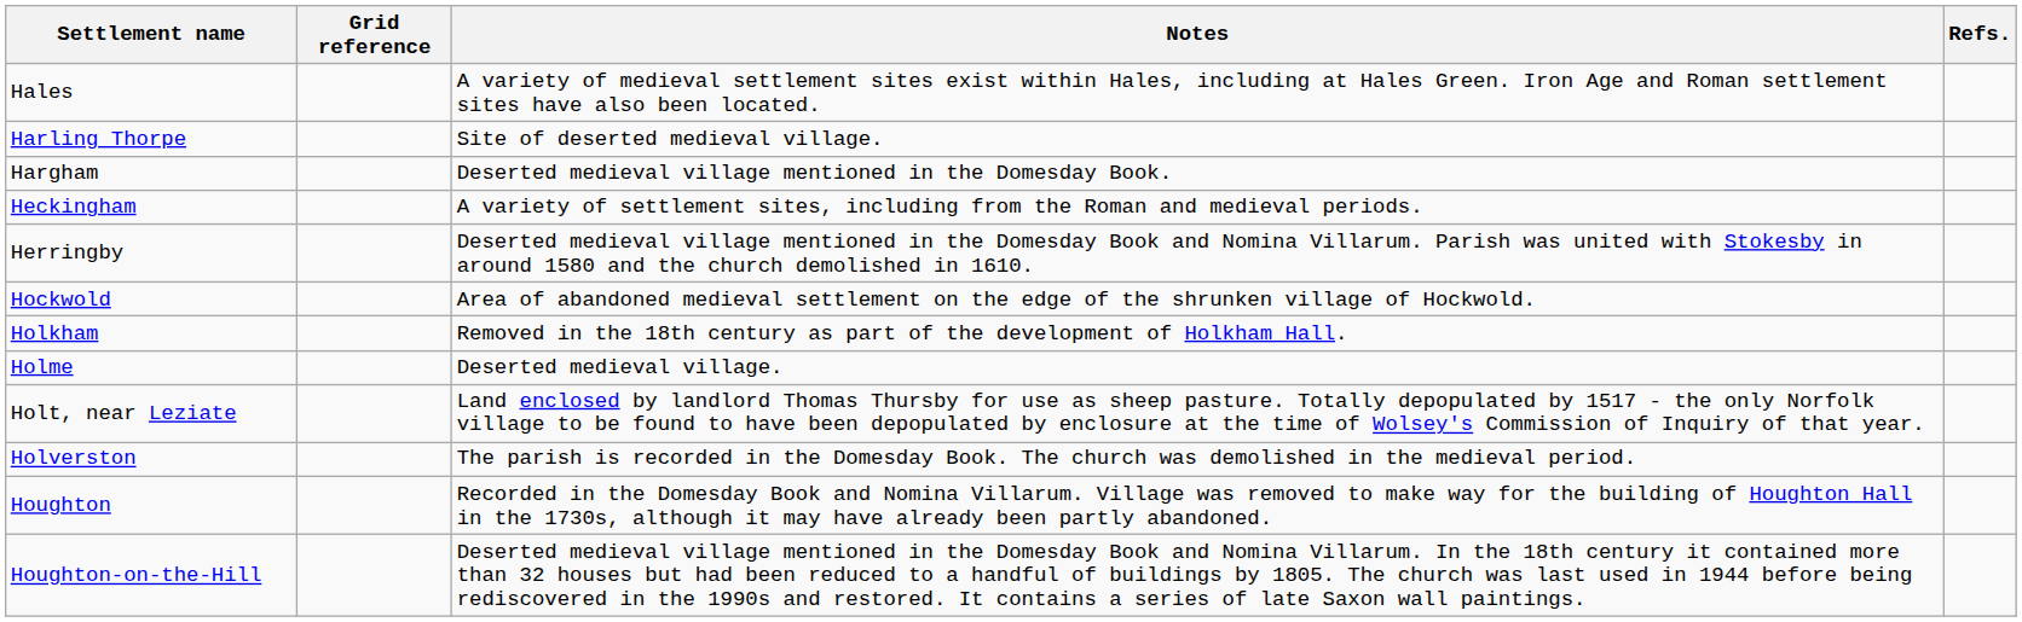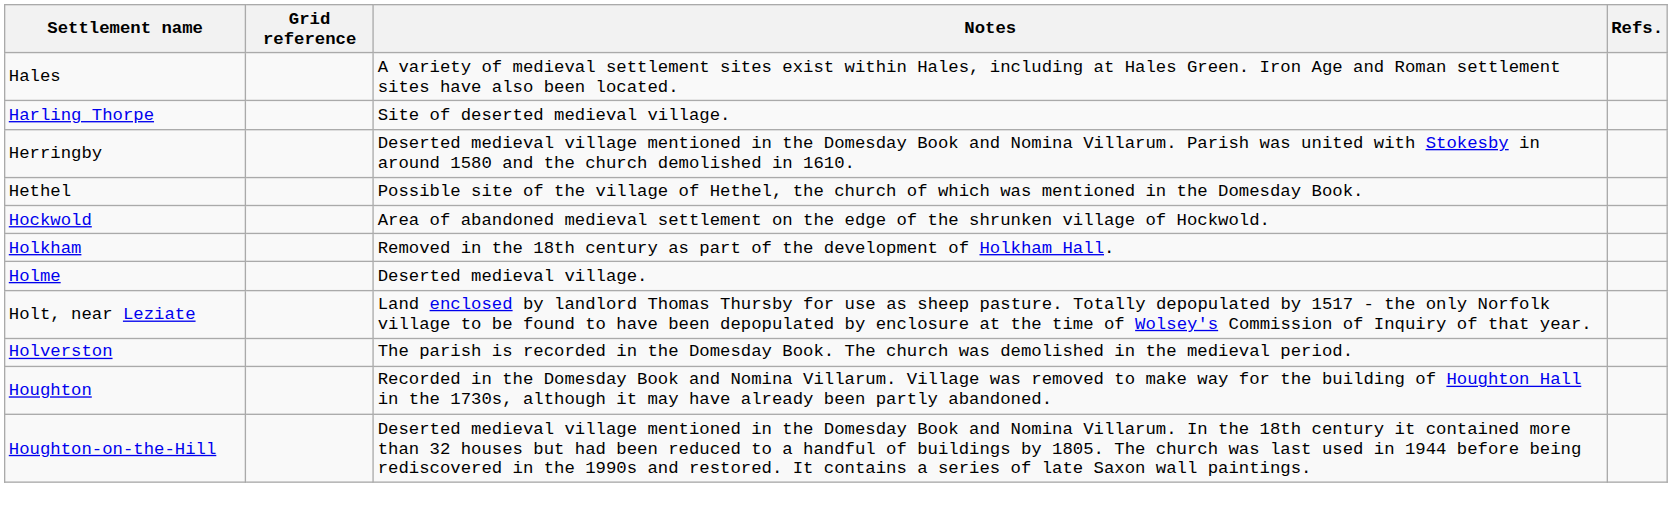 <table class="wikitable">
 <tr>
 <th width=175>Settlement name</th>
 <th width=90>Grid reference</th>
 <th>Notes</th>
 <th>Refs.</th>
 </tr>
 <tr>
 <td>Hales</td>
 <td></td>
 <td>A variety of medieval settlement sites exist within Hales, including at Hales Green. Iron Age and Roman settlement sites have also been located.</td>
 <td></td>
 </tr>
 <tr>
 <td><a href='#'>Harling Thorpe</a></td>
 <td></td>
 <td>Site of deserted medieval village.</td>
 <td></td>
 </tr>
 <tr>
-<td>Hargham</td>
+<td>Herringby</td>
 <td></td>
-<td>Deserted medieval village mentioned in the Domesday Book.</td>
+<td>Deserted medieval village mentioned in the Domesday Book and Nomina Villarum. Parish was united with <a href='#'>Stokesby</a> in around 1580 and the church demolished in 1610.</td>
 <td></td>
 </tr>
 <tr>
-<td><a href='#'>Heckingham</a></td>
+<td>Hethel</td>
 <td></td>
-<td>A variety of settlement sites, including from the Roman and medieval periods.</td>
-<td></td>
-</tr>
-<tr>
-<td>Herringby</td>
-<td></td>
-<td>Deserted medieval village mentioned in the Domesday Book and Nomina Villarum. Parish was united with <a href='#'>Stokesby</a> in around 1580 and the church demolished in 1610.</td>
+<td>Possible site of the village of Hethel, the church of which was mentioned in the Domesday Book.</td>
 <td></td>
 </tr>
 <tr>
 <td><a href='#'>Hockwold</a></td>
 <td></td>
 <td>Area of abandoned medieval settlement on the edge of the shrunken village of Hockwold.</td>
 <td></td>
 </tr>
 <tr>
 <td><a href='#'>Holkham</a></td>
 <td></td>
 <td>Removed in the 18th century as part of the development of <a href='#'>Holkham Hall</a>.</td>
 <td></td>
 </tr>
 <tr>
 <td><a href='#'>Holme</a></td>
 <td></td>
 <td>Deserted medieval village.</td>
 <td></td>
 </tr>
 <tr>
 <td>Holt, near <a href='#'>Leziate</a></td>
 <td></td>
 <td>Land <a href='#'>enclosed</a> by landlord Thomas Thursby for use as sheep pasture. Totally depopulated by 1517 - the only Norfolk village to be found to have been depopulated by enclosure at the time of <a href='#'>Wolsey's</a> Commission of Inquiry of that year.</td>
 <td></td>
 </tr>
 <tr>
 <td><a href='#'>Holverston</a></td>
 <td></td>
 <td>The parish is recorded in the Domesday Book. The church was demolished in the medieval period.</td>
 <td></td>
 </tr>
 <tr>
 <td><a href='#'>Houghton</a></td>
 <td></td>
 <td>Recorded in the Domesday Book and Nomina Villarum. Village was removed to make way for the building of <a href='#'>Houghton Hall</a> in the 1730s, although it may have already been partly abandoned.</td>
 <td></td>
 </tr>
 <tr>
 <td><a href='#'>Houghton-on-the-Hill</a></td>
 <td></td>
 <td>Deserted medieval village mentioned in the Domesday Book and Nomina Villarum. In the 18th century it contained more than 32 houses but had been reduced to a handful of buildings by 1805. The church was last used in 1944 before being rediscovered in the 1990s and restored. It contains a series of late Saxon wall paintings.</td>
 <td></td>
 </tr>
 </table>
